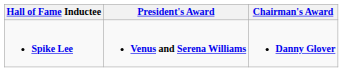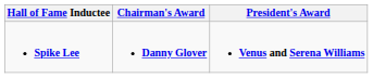 <table class="wikitable">
 <tr>
 <th style="width=33%"><a href='#'>Hall of Fame</a> Inductee</th>
+<th style="width=33%"><a href='#'>Chairman's Award</a></th>
 <th style="width=33%"><a href='#'>President's Award</a></th>
-<th style="width=33%"><a href='#'>Chairman's Award</a></th>
 </tr>
 <tr>
 <td style="vertical-align:top"><br><ul><li><strong><a href='#'>Spike Lee</a></strong></li></ul></td>
+<td style="vertical-align:top"><br><ul><li><strong><a href='#'>Danny Glover</a></strong></li></ul></td>
 <td style="vertical-align:top"><br><ul><li><strong><a href='#'>Venus</a> and <a href='#'>Serena Williams</a></strong></li></ul></td>
-<td style="vertical-align:top"><br><ul><li><strong><a href='#'>Danny Glover</a></strong></li></ul></td>
 </tr>
 </table>
